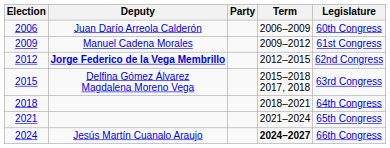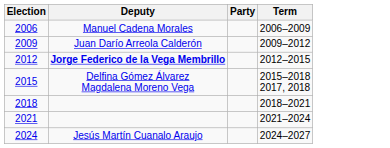 <table class="wikitable sortable" style="text-align: center">
 <tr>
 <th>Election</th>
 <th class="unsortable">Deputy</th>
 <th class="unsortable">Party</th>
 <th class="unsortable">Term</th>
-<th class="unsortable">Legislature</th>
 </tr>
 <tr>
 <td><a href='#'>2006</a></td>
-<td><a href='#'>Juan Darío Arreola Calderón</a></td>
+<td><a href='#'>Manuel Cadena Morales</a></td>
 <td></td>
 <td>2006–2009</td>
-<td><a href='#'>60th Congress</a></td>
 </tr>
 <tr>
 <td><a href='#'>2009</a></td>
-<td><a href='#'>Manuel Cadena Morales</a></td>
+<td><a href='#'>Juan Darío Arreola Calderón</a></td>
 <td></td>
 <td>2009–2012</td>
-<td><a href='#'>61st Congress</a></td>
 </tr>
 <tr>
 <td><a href='#'>2012</a></td>
 <td><strong><a href='#'>Jorge Federico de la Vega Membrillo</a></strong></td>
 <td></td>
 <td>2012–2015</td>
-<td><a href='#'>62nd Congress</a></td>
 </tr>
 <tr>
 <td><a href='#'>2015</a></td>
 <td><a href='#'>Delfina Gómez Álvarez</a><br><a href='#'>Magdalena Moreno Vega</a></td>
 <td></td>
 <td>2015–2018<br>2017, 2018</td>
-<td><a href='#'>63rd Congress</a></td>
 </tr>
 <tr>
 <td><a href='#'>2018</a></td>
 <td></td>
 <td></td>
 <td>2018–2021</td>
-<td><a href='#'>64th Congress</a></td>
 </tr>
 <tr>
 <td><a href='#'>2021</a></td>
 <td></td>
 <td></td>
 <td>2021–2024</td>
-<td><a href='#'>65th Congress</a></td>
 </tr>
 <tr>
 <td><a href='#'>2024</a></td>
 <td><a href='#'>Jesús Martín Cuanalo Araujo</a></td>
 <td></td>
-<td><strong>2024–2027</strong></td>
-<td><a href='#'>66th Congress</a></td>
+<td>2024–2027</td>
 </tr>
 </table>
